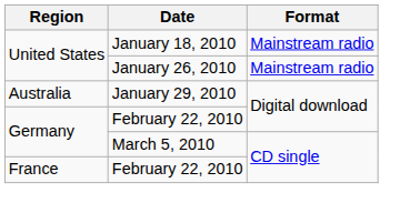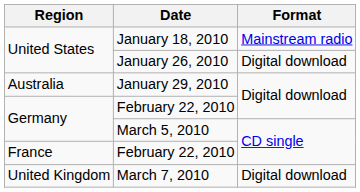 <table class="wikitable">
 <tr>
 <th>Region</th>
 <th>Date</th>
 <th>Format</th>
 </tr>
 <tr>
 <td rowspan="2">United States</td>
 <td>January 18, 2010</td>
 <td><a href='#'>Mainstream radio</a></td>
 </tr>
 <tr>
 <td>January 26, 2010</td>
-<td><a href='#'>Mainstream radio</a></td>
+<td>Digital download</td>
 </tr>
 <tr>
 <td>Australia</td>
 <td>January 29, 2010</td>
 <td rowspan="2">Digital download</td>
 </tr>
 <tr>
 <td rowspan="2">Germany</td>
 <td>February 22, 2010</td>
 </tr>
 <tr>
 <td>March 5, 2010</td>
 <td rowspan="2"><a href='#'>CD single</a></td>
 </tr>
 <tr>
 <td>France</td>
 <td>February 22, 2010</td>
 </tr>
+<tr>
+<td>United Kingdom</td>
+<td>March 7, 2010</td>
+<td>Digital download</td>
+</tr>
 </table>
